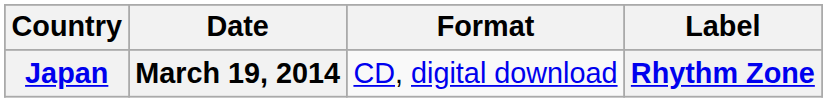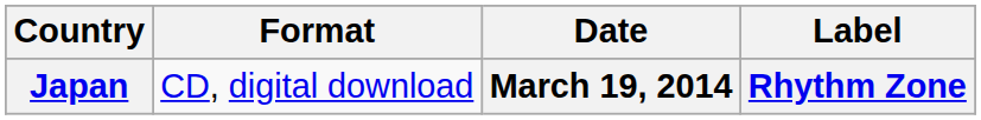 <table class="wikitable plainrowheaders">
 <tr>
 <th scope="col">Country</th>
+<th>Format</th>
 <th>Date</th>
-<th>Format</th>
 <th>Label</th>
 </tr>
 <tr>
 <th scope="row" rowspan="1"><a href='#'>Japan</a></th>
+<td><a href='#'>CD</a>, <a href='#'>digital download</a></td>
 <th scope="row" rowspan="1">March 19, 2014</th>
-<td><a href='#'>CD</a>, <a href='#'>digital download</a></td>
 <th scope="row" rowspan="1"><a href='#'>Rhythm Zone</a></th>
 </tr>
 </table>
